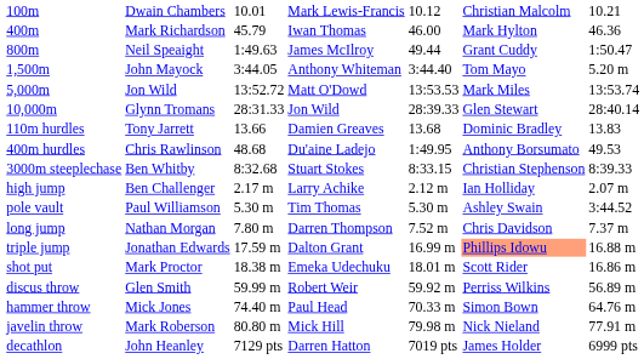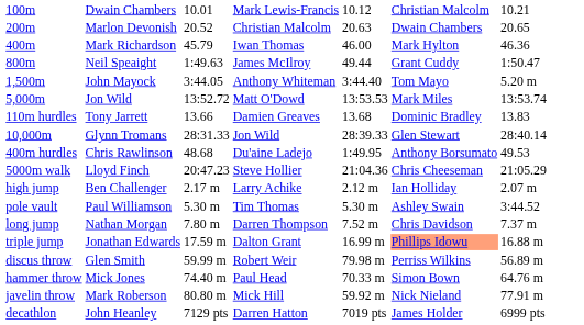 <table>
 <tr>
 <td><a href='#'>100m</a></td>
 <td><a href='#'>Dwain Chambers</a></td>
 <td>10.01</td>
 <td><a href='#'>Mark Lewis-Francis</a></td>
 <td>10.12</td>
 <td> <a href='#'>Christian Malcolm</a></td>
 <td>10.21</td>
+</tr>
+<tr>
+<td><a href='#'>200m</a></td>
+<td><a href='#'>Marlon Devonish</a></td>
+<td>20.52</td>
+<td> <a href='#'>Christian Malcolm</a></td>
+<td>20.63</td>
+<td><a href='#'>Dwain Chambers</a></td>
+<td>20.65</td>
 </tr>
 <tr>
 <td><a href='#'>400m</a></td>
 <td><a href='#'>Mark Richardson</a></td>
 <td>45.79</td>
 <td> <a href='#'>Iwan Thomas</a></td>
 <td>46.00</td>
 <td><a href='#'>Mark Hylton</a></td>
 <td>46.36</td>
 </tr>
 <tr>
 <td><a href='#'>800m</a></td>
 <td><a href='#'>Neil Speaight</a></td>
 <td>1:49.63</td>
 <td><a href='#'>James McIlroy</a></td>
 <td>49.44</td>
 <td><a href='#'>Grant Cuddy</a></td>
 <td>1:50.47</td>
 </tr>
 <tr>
 <td><a href='#'>1,500m</a></td>
 <td><a href='#'>John Mayock</a></td>
 <td>3:44.05</td>
 <td><a href='#'>Anthony Whiteman</a></td>
 <td>3:44.40</td>
 <td><a href='#'>Tom Mayo</a></td>
 <td>5.20 m</td>
 </tr>
 <tr>
 <td><a href='#'>5,000m</a></td>
 <td><a href='#'>Jon Wild</a></td>
 <td>13:52.72</td>
 <td><a href='#'>Matt O'Dowd</a></td>
 <td>13:53.53</td>
 <td><a href='#'>Mark Miles</a></td>
 <td>13:53.74</td>
 </tr>
 <tr>
+<td><a href='#'>110m hurdles</a></td>
+<td><a href='#'>Tony Jarrett</a></td>
+<td>13.66</td>
+<td><a href='#'>Damien Greaves</a></td>
+<td>13.68</td>
+<td><a href='#'>Dominic Bradley</a></td>
+<td>13.83</td>
+</tr>
+<tr>
 <td><a href='#'>10,000m</a></td>
 <td><a href='#'>Glynn Tromans</a></td>
 <td>28:31.33</td>
 <td><a href='#'>Jon Wild</a></td>
 <td>28:39.33</td>
 <td> <a href='#'>Glen Stewart</a></td>
 <td>28:40.14</td>
-</tr>
-<tr>
-<td><a href='#'>110m hurdles</a></td>
-<td><a href='#'>Tony Jarrett</a></td>
-<td>13.66</td>
-<td><a href='#'>Damien Greaves</a></td>
-<td>13.68</td>
-<td><a href='#'>Dominic Bradley</a></td>
-<td>13.83</td>
 </tr>
 <tr>
 <td><a href='#'>400m hurdles</a></td>
 <td><a href='#'>Chris Rawlinson</a></td>
 <td>48.68</td>
 <td><a href='#'>Du'aine Ladejo</a></td>
 <td>1:49.95</td>
 <td><a href='#'>Anthony Borsumato</a></td>
 <td>49.53</td>
 </tr>
 <tr>
-<td><a href='#'>3000m steeplechase</a></td>
-<td><a href='#'>Ben Whitby</a></td>
-<td>8:32.68</td>
-<td><a href='#'>Stuart Stokes</a></td>
-<td>8:33.15</td>
-<td><a href='#'>Christian Stephenson</a></td>
-<td>8:39.33</td>
+<td><a href='#'>5000m walk</a></td>
+<td><a href='#'>Lloyd Finch</a></td>
+<td>20:47.23</td>
+<td><a href='#'>Steve Hollier</a></td>
+<td>21:04.36</td>
+<td><a href='#'>Chris Cheeseman</a></td>
+<td>21:05.29</td>
 </tr>
 <tr>
 <td><a href='#'>high jump</a></td>
 <td><a href='#'>Ben Challenger</a></td>
 <td>2.17 m</td>
 <td><a href='#'>Larry Achike</a></td>
 <td>2.12 m</td>
 <td><a href='#'>Ian Holliday</a></td>
 <td>2.07 m</td>
 </tr>
 <tr>
 <td><a href='#'>pole vault</a></td>
 <td><a href='#'>Paul Williamson</a></td>
 <td>5.30 m</td>
 <td><a href='#'>Tim Thomas</a></td>
 <td>5.30 m</td>
 <td><a href='#'>Ashley Swain</a></td>
 <td>3:44.52</td>
 </tr>
 <tr>
 <td><a href='#'>long jump</a></td>
 <td><a href='#'>Nathan Morgan</a></td>
 <td>7.80 m</td>
 <td><a href='#'>Darren Thompson</a></td>
 <td>7.52 m</td>
 <td><a href='#'>Chris Davidson</a></td>
 <td>7.37 m </td>
 </tr>
 <tr>
 <td><a href='#'>triple jump</a></td>
 <td><a href='#'>Jonathan Edwards</a></td>
 <td>17.59 m</td>
 <td><a href='#'>Dalton Grant</a></td>
 <td>16.99 m</td>
 <td style="background: lightsalmon;"><a href='#'>Phillips Idowu</a></td>
 <td>16.88 m</td>
 </tr>
 <tr>
-<td><a href='#'>shot put</a></td>
-<td><a href='#'>Mark Proctor</a></td>
-<td>18.38 m</td>
-<td><a href='#'>Emeka Udechuku</a></td>
-<td>18.01 m</td>
-<td><a href='#'>Scott Rider</a></td>
-<td>16.86 m</td>
-</tr>
-<tr>
 <td><a href='#'>discus throw</a></td>
 <td><a href='#'>Glen Smith</a></td>
 <td>59.99 m</td>
 <td><a href='#'>Robert Weir</a></td>
-<td>59.92 m</td>
+<td>79.98 m</td>
 <td><a href='#'>Perriss Wilkins</a></td>
 <td>56.89 m</td>
 </tr>
 <tr>
 <td><a href='#'>hammer throw</a></td>
 <td><a href='#'>Mick Jones</a></td>
 <td>74.40 m</td>
 <td><a href='#'>Paul Head</a></td>
 <td>70.33 m</td>
 <td><a href='#'>Simon Bown</a></td>
 <td>64.76 m</td>
 </tr>
 <tr>
 <td><a href='#'>javelin throw</a></td>
 <td><a href='#'>Mark Roberson</a></td>
 <td>80.80 m</td>
 <td><a href='#'>Mick Hill</a></td>
-<td>79.98 m</td>
+<td>59.92 m</td>
 <td><a href='#'>Nick Nieland</a></td>
 <td>77.91 m</td>
 </tr>
 <tr>
 <td><a href='#'>decathlon</a></td>
 <td><a href='#'>John Heanley</a></td>
 <td>7129 pts</td>
 <td><a href='#'>Darren Hatton</a></td>
 <td>7019 pts</td>
 <td> <a href='#'>James Holder</a></td>
 <td>6999 pts</td>
 </tr>
 </table>
